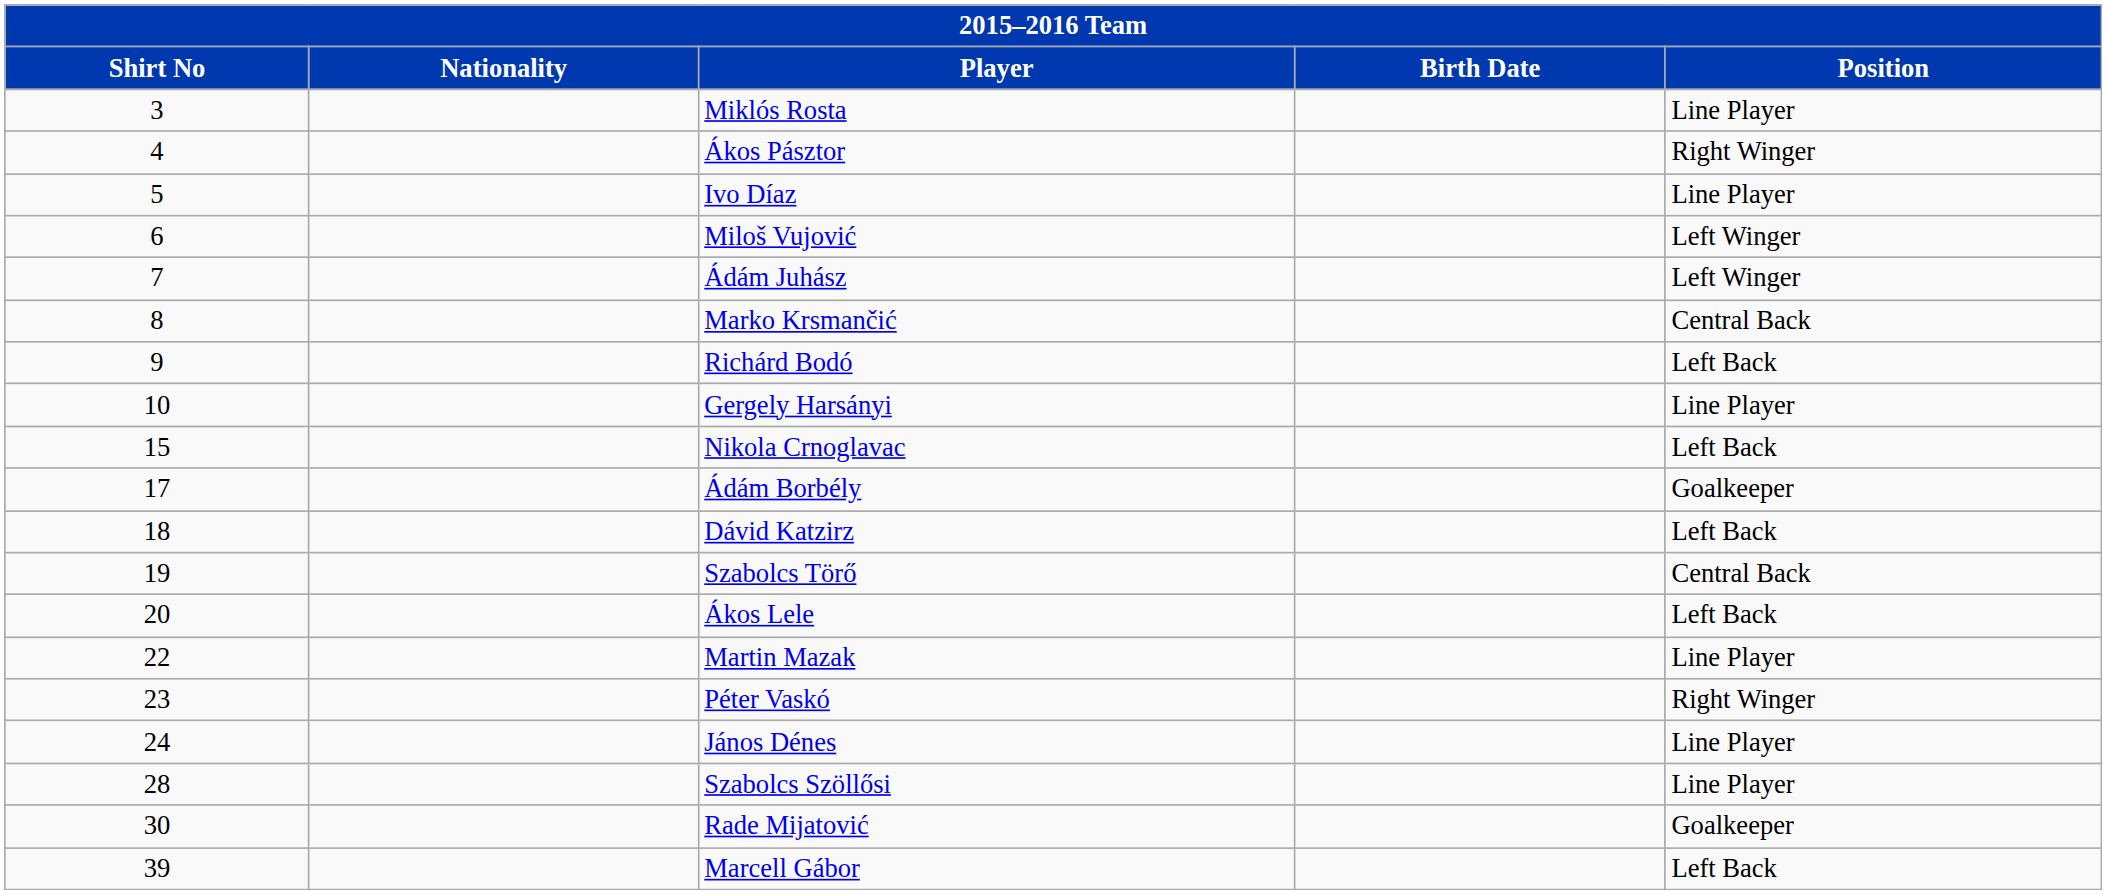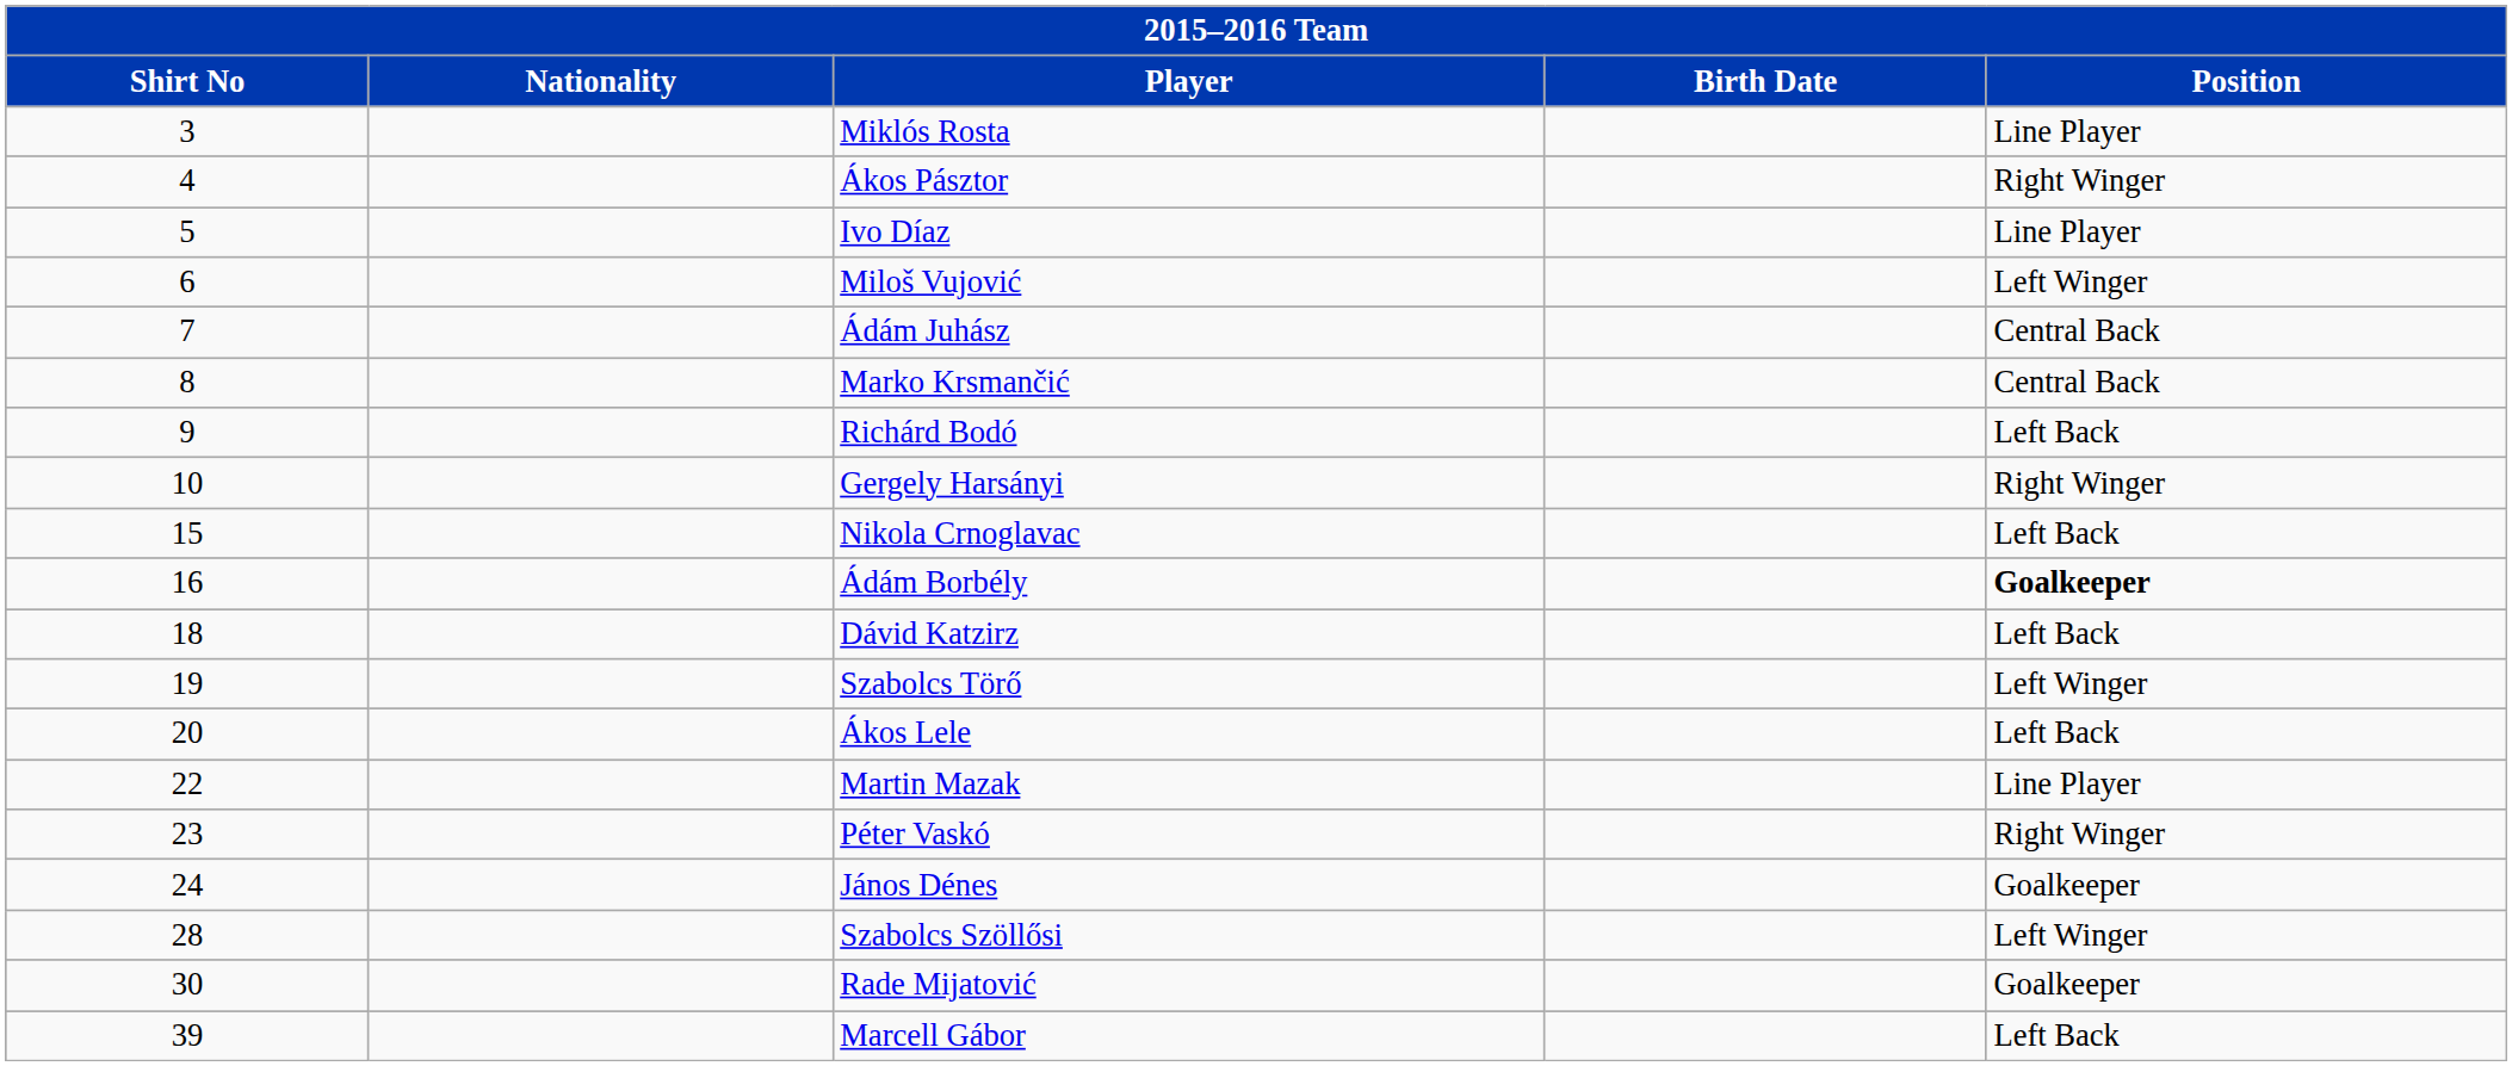 <table class="wikitable collapsible collapsed" style="width:100%">
 <tr>
 <th colspan=5 style="background-color:#0038af;color:#FFFFFF;text-align:center;"> <strong>2015–2016 Team</strong></th>
 </tr>
 <tr>
 <th style="color:#FFFFFF; background:#0038af">Shirt No</th>
 <th style="color:#FFFFFF; background:#0038af">Nationality</th>
 <th style="color:#FFFFFF; background:#0038af">Player</th>
 <th style="color:#FFFFFF; background:#0038af">Birth Date</th>
 <th style="color:#FFFFFF; background:#0038af">Position</th>
 </tr>
 <tr>
 <td align=center>3</td>
 <td></td>
 <td><a href='#'>Miklós Rosta</a></td>
 <td></td>
 <td>Line Player</td>
 </tr>
 <tr>
 <td align=center>4</td>
 <td></td>
 <td><a href='#'>Ákos Pásztor</a></td>
 <td></td>
 <td>Right Winger</td>
 </tr>
 <tr>
 <td align=center>5</td>
 <td></td>
 <td><a href='#'>Ivo Díaz</a></td>
 <td></td>
 <td>Line Player</td>
 </tr>
 <tr>
 <td align=center>6</td>
 <td></td>
 <td><a href='#'>Miloš Vujović</a></td>
 <td></td>
 <td>Left Winger</td>
 </tr>
 <tr>
 <td align=center>7</td>
 <td></td>
 <td><a href='#'>Ádám Juhász</a></td>
 <td></td>
-<td>Left Winger</td>
+<td>Central Back</td>
 </tr>
 <tr>
 <td align=center>8</td>
 <td></td>
 <td><a href='#'>Marko Krsmančić</a></td>
 <td></td>
 <td>Central Back</td>
 </tr>
 <tr>
 <td align=center>9</td>
 <td></td>
 <td><a href='#'>Richárd Bodó</a></td>
 <td></td>
 <td>Left Back</td>
 </tr>
 <tr>
 <td align=center>10</td>
 <td></td>
 <td><a href='#'>Gergely Harsányi</a></td>
 <td></td>
-<td>Line Player</td>
+<td>Right Winger</td>
 </tr>
 <tr>
 <td align=center>15</td>
 <td></td>
 <td><a href='#'>Nikola Crnoglavac</a></td>
 <td></td>
 <td>Left Back</td>
 </tr>
 <tr>
-<td align=center>17</td>
+<td align=center>16</td>
 <td></td>
 <td><a href='#'>Ádám Borbély</a></td>
 <td></td>
-<td>Goalkeeper</td>
+<td><strong>Goalkeeper</strong></td>
 </tr>
 <tr>
 <td align=center>18</td>
 <td></td>
 <td><a href='#'>Dávid Katzirz</a></td>
 <td></td>
 <td>Left Back</td>
 </tr>
 <tr>
 <td align=center>19</td>
 <td></td>
 <td><a href='#'>Szabolcs Törő</a></td>
 <td></td>
-<td>Central Back</td>
+<td>Left Winger</td>
 </tr>
 <tr>
 <td align=center>20</td>
 <td></td>
 <td><a href='#'>Ákos Lele</a></td>
 <td></td>
 <td>Left Back</td>
 </tr>
 <tr>
 <td align=center>22</td>
 <td></td>
 <td><a href='#'>Martin Mazak</a></td>
 <td></td>
 <td>Line Player</td>
 </tr>
 <tr>
 <td align=center>23</td>
 <td></td>
 <td><a href='#'>Péter Vaskó</a></td>
 <td></td>
 <td>Right Winger</td>
 </tr>
 <tr>
 <td align=center>24</td>
 <td></td>
 <td><a href='#'>János Dénes</a></td>
 <td></td>
-<td>Line Player</td>
+<td>Goalkeeper</td>
 </tr>
 <tr>
 <td align=center>28</td>
 <td></td>
 <td><a href='#'>Szabolcs Szöllősi</a></td>
 <td></td>
-<td>Line Player</td>
+<td>Left Winger</td>
 </tr>
 <tr>
 <td align=center>30</td>
 <td></td>
 <td><a href='#'>Rade Mijatović</a></td>
 <td></td>
 <td>Goalkeeper</td>
 </tr>
 <tr>
 <td align=center>39</td>
 <td></td>
 <td><a href='#'>Marcell Gábor</a></td>
 <td></td>
 <td>Left Back</td>
 </tr>
 </table>
